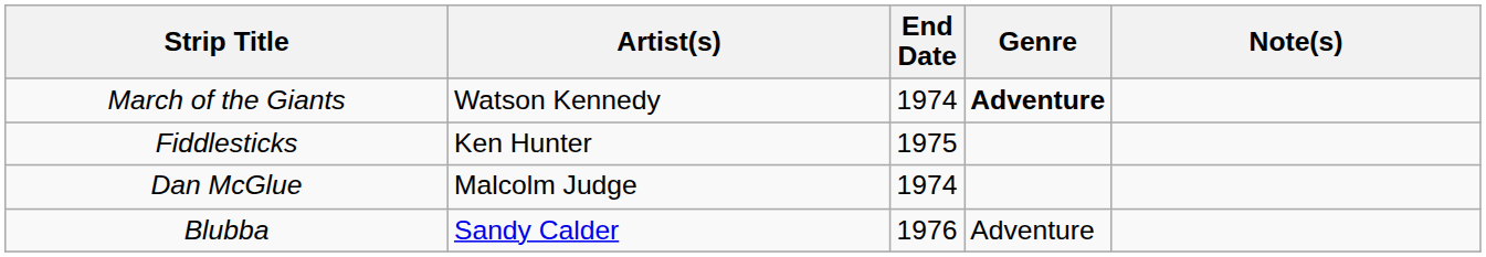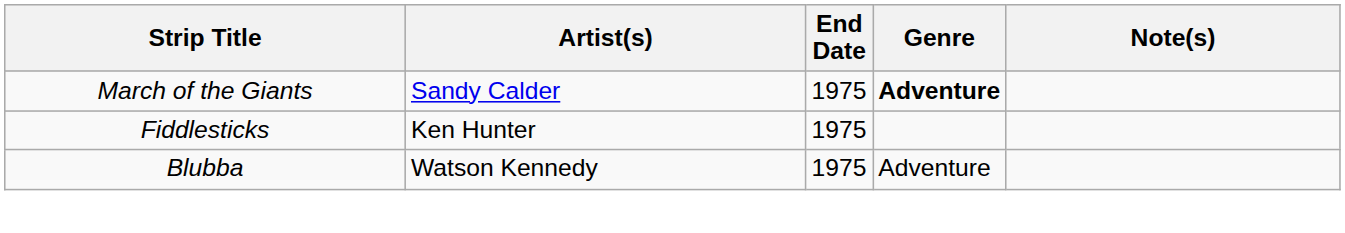 <table class="wikitable sortable">
 <tr>
 <th width=30%>Strip Title</th>
 <th width=30%>Artist(s)</th>
 <th width=5%>End Date</th>
 <th width=10%>Genre</th>
 <th width=25%>Note(s)</th>
 </tr>
 <tr>
 <td align=center><em>March of the Giants</em></td>
-<td>Watson Kennedy</td>
-<td>1974</td>
+<td><a href='#'>Sandy Calder</a></td>
+<td>1975</td>
 <td><strong>Adventure</strong></td>
 <td></td>
 </tr>
 <tr>
 <td align=center><em>Fiddlesticks</em></td>
 <td>Ken Hunter</td>
 <td>1975</td>
 <td></td>
 </tr>
 <tr>
-<td align=center><em>Dan McGlue</em></td>
-<td>Malcolm Judge</td>
-<td>1974</td>
-<td></td>
-<td></td>
-</tr>
-<tr>
 <td align=center><em>Blubba</em></td>
-<td><a href='#'>Sandy Calder</a></td>
-<td>1976</td>
+<td>Watson Kennedy</td>
+<td>1975</td>
 <td>Adventure</td>
 <td></td>
 </tr>
 </table>
